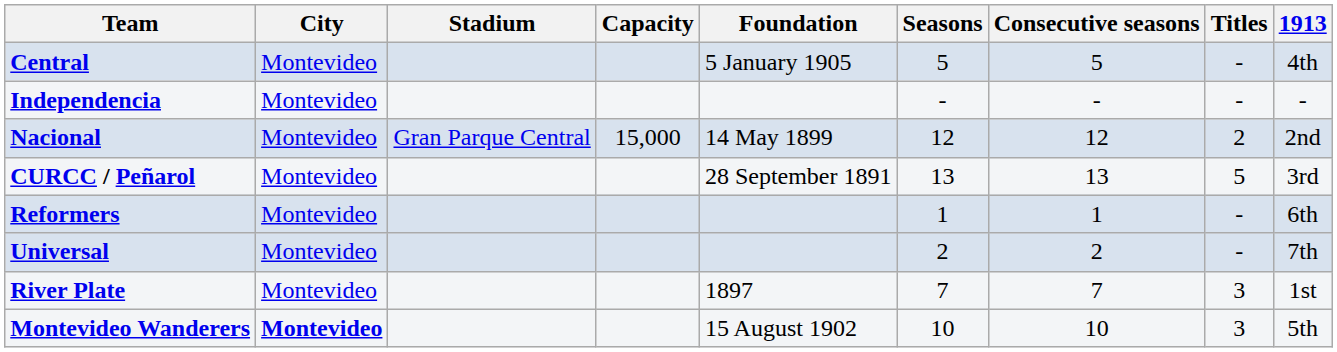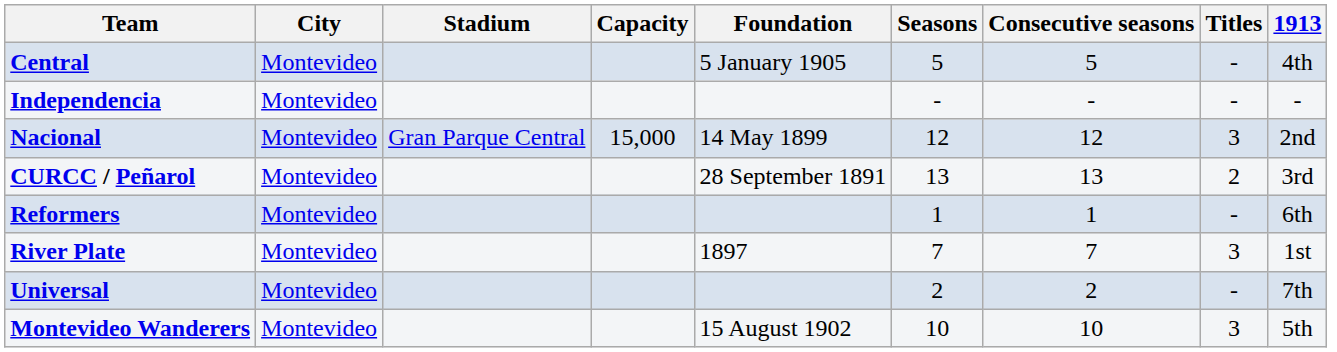 <table class="wikitable">
 <tr>
 <th>Team</th>
 <th>City</th>
 <th>Stadium</th>
 <th>Capacity</th>
 <th>Foundation</th>
 <th>Seasons</th>
 <th>Consecutive seasons</th>
 <th>Titles</th>
 <th><a href='#'>1913</a></th>
 </tr>
 <tr bgcolor=#D8E2EE>
 <td> <strong><a href='#'>Central</a></strong></td>
 <td> <a href='#'>Montevideo</a></td>
 <td></td>
 <td align=center></td>
 <td>5 January 1905</td>
 <td align=center>5</td>
 <td align=center>5</td>
 <td align=center>-</td>
 <td align=center>4th</td>
 </tr>
 <tr bgcolor=#F3F5F7>
 <td> <strong><a href='#'>Independencia</a></strong></td>
 <td> <a href='#'>Montevideo</a></td>
 <td></td>
 <td align=center></td>
 <td></td>
 <td align=center>-</td>
 <td align=center>-</td>
 <td align=center>-</td>
 <td align=center>-</td>
 </tr>
 <tr bgcolor=#D8E2EE>
 <td> <strong><a href='#'>Nacional</a></strong></td>
 <td> <a href='#'>Montevideo</a></td>
 <td><a href='#'>Gran Parque Central</a></td>
 <td align=center>15,000</td>
 <td>14 May 1899</td>
 <td align=center>12</td>
 <td align=center>12</td>
-<td align=center>2</td>
+<td align=center>3</td>
 <td align=center>2nd</td>
 </tr>
 <tr bgcolor=#F3F5F7>
 <td> <strong><a href='#'>CURCC</a> / <a href='#'>Peñarol</a></strong></td>
 <td> <a href='#'>Montevideo</a></td>
 <td></td>
 <td align=center></td>
 <td>28 September 1891</td>
 <td align=center>13</td>
 <td align=center>13</td>
-<td align=center>5</td>
+<td align=center>2</td>
 <td align=center>3rd</td>
 </tr>
 <tr bgcolor=#D8E2EE>
 <td><strong><a href='#'>Reformers</a></strong></td>
 <td> <a href='#'>Montevideo</a></td>
 <td></td>
 <td align=center></td>
 <td></td>
 <td align=center>1</td>
 <td align=center>1</td>
 <td align=center>-</td>
 <td align=center>6th</td>
 </tr>
+<tr bgcolor=#F3F5F7>
+<td> <strong><a href='#'>River Plate</a></strong></td>
+<td> <a href='#'>Montevideo</a></td>
+<td></td>
+<td align=center></td>
+<td>1897</td>
+<td align=center>7</td>
+<td align=center>7</td>
+<td align=center>3</td>
+<td align=center>1st</td>
+</tr>
 <tr bgcolor=#D8E2EE>
 <td> <strong><a href='#'>Universal</a></strong></td>
 <td> <a href='#'>Montevideo</a></td>
 <td></td>
 <td align=center></td>
 <td></td>
 <td align=center>2</td>
 <td align=center>2</td>
 <td align=center>-</td>
 <td align=center>7th</td>
 </tr>
 <tr bgcolor=#F3F5F7>
-<td> <strong><a href='#'>River Plate</a></strong></td>
+<td> <strong><a href='#'>Montevideo Wanderers</a></strong></td>
 <td> <a href='#'>Montevideo</a></td>
-<td></td>
-<td align=center></td>
-<td>1897</td>
-<td align=center>7</td>
-<td align=center>7</td>
-<td align=center>3</td>
-<td align=center>1st</td>
-</tr>
-<tr bgcolor=#F3F5F7>
-<td> <strong><a href='#'>Montevideo Wanderers</a></strong></td>
-<td><strong> <a href='#'>Montevideo</a></strong></td>
 <td></td>
 <td align=center></td>
 <td>15 August 1902</td>
 <td align=center>10</td>
 <td align=center>10</td>
 <td align=center>3</td>
 <td align=center>5th</td>
 </tr>
 </table>
